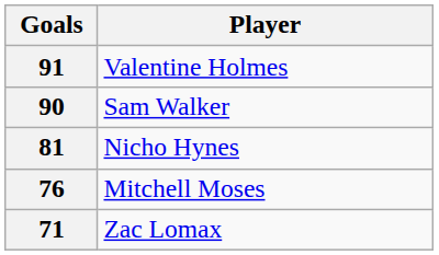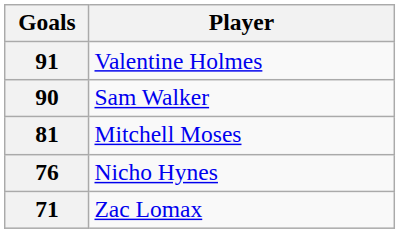 <table class="wikitable" style="text-align:left;">
 <tr>
 <th width=50>Goals</th>
 <th width=200>Player</th>
 </tr>
 <tr>
 <th>91</th>
 <td> <a href='#'>Valentine Holmes</a></td>
 </tr>
 <tr>
 <th>90</th>
 <td> <a href='#'>Sam Walker</a></td>
 </tr>
 <tr>
 <th>81</th>
-<td> <a href='#'>Nicho Hynes</a></td>
+<td> <a href='#'>Mitchell Moses</a></td>
 </tr>
 <tr>
 <th>76</th>
-<td> <a href='#'>Mitchell Moses</a></td>
+<td> <a href='#'>Nicho Hynes</a></td>
 </tr>
 <tr>
 <th>71</th>
 <td> <a href='#'>Zac Lomax</a></td>
 </tr>
 </table>
